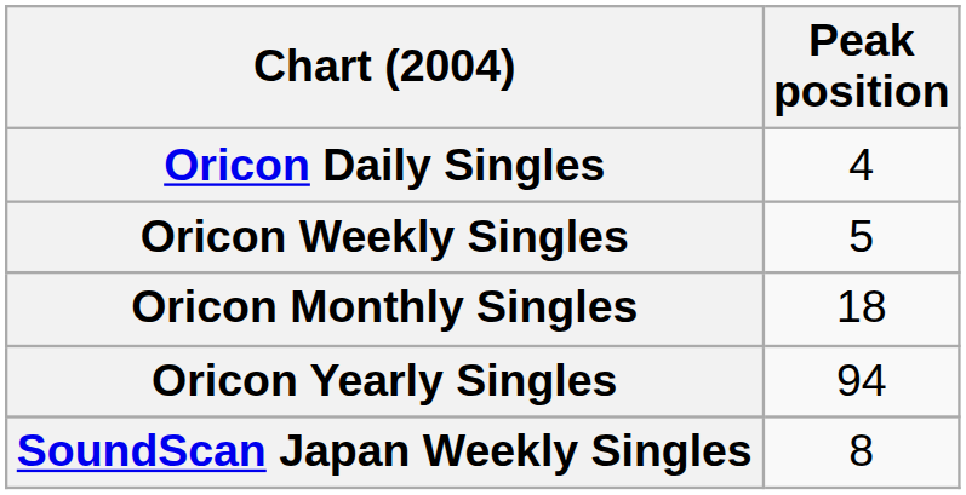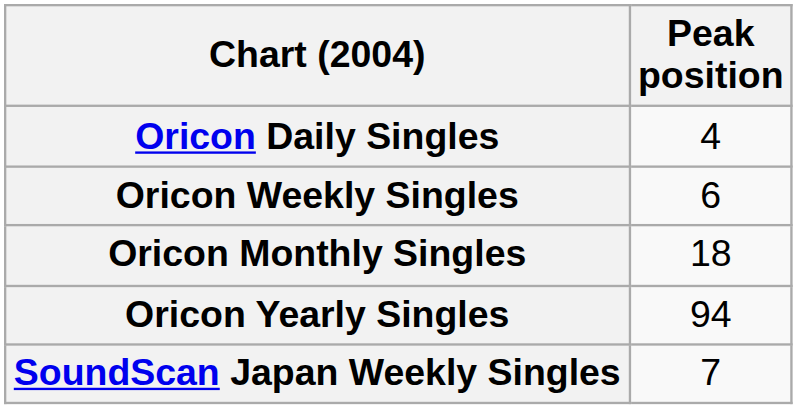 <table class="wikitable sortable plainrowheaders">
 <tr>
 <th scope="col">Chart (2004)</th>
 <th scope="col">Peak<br>position</th>
 </tr>
 <tr>
 <th scope="row"><a href='#'>Oricon</a> Daily Singles</th>
 <td align="center">4</td>
 </tr>
 <tr>
 <th scope="row">Oricon Weekly Singles</th>
-<td align="center">5</td>
+<td align="center">6</td>
 </tr>
 <tr>
 <th scope="row">Oricon Monthly Singles</th>
 <td align="center">18</td>
 </tr>
 <tr>
 <th scope="row">Oricon Yearly Singles</th>
 <td align="center">94</td>
 </tr>
 <tr>
 <th scope="row"><a href='#'>SoundScan</a> Japan Weekly Singles</th>
-<td align="center">8</td>
+<td align="center">7</td>
 </tr>
 </table>
